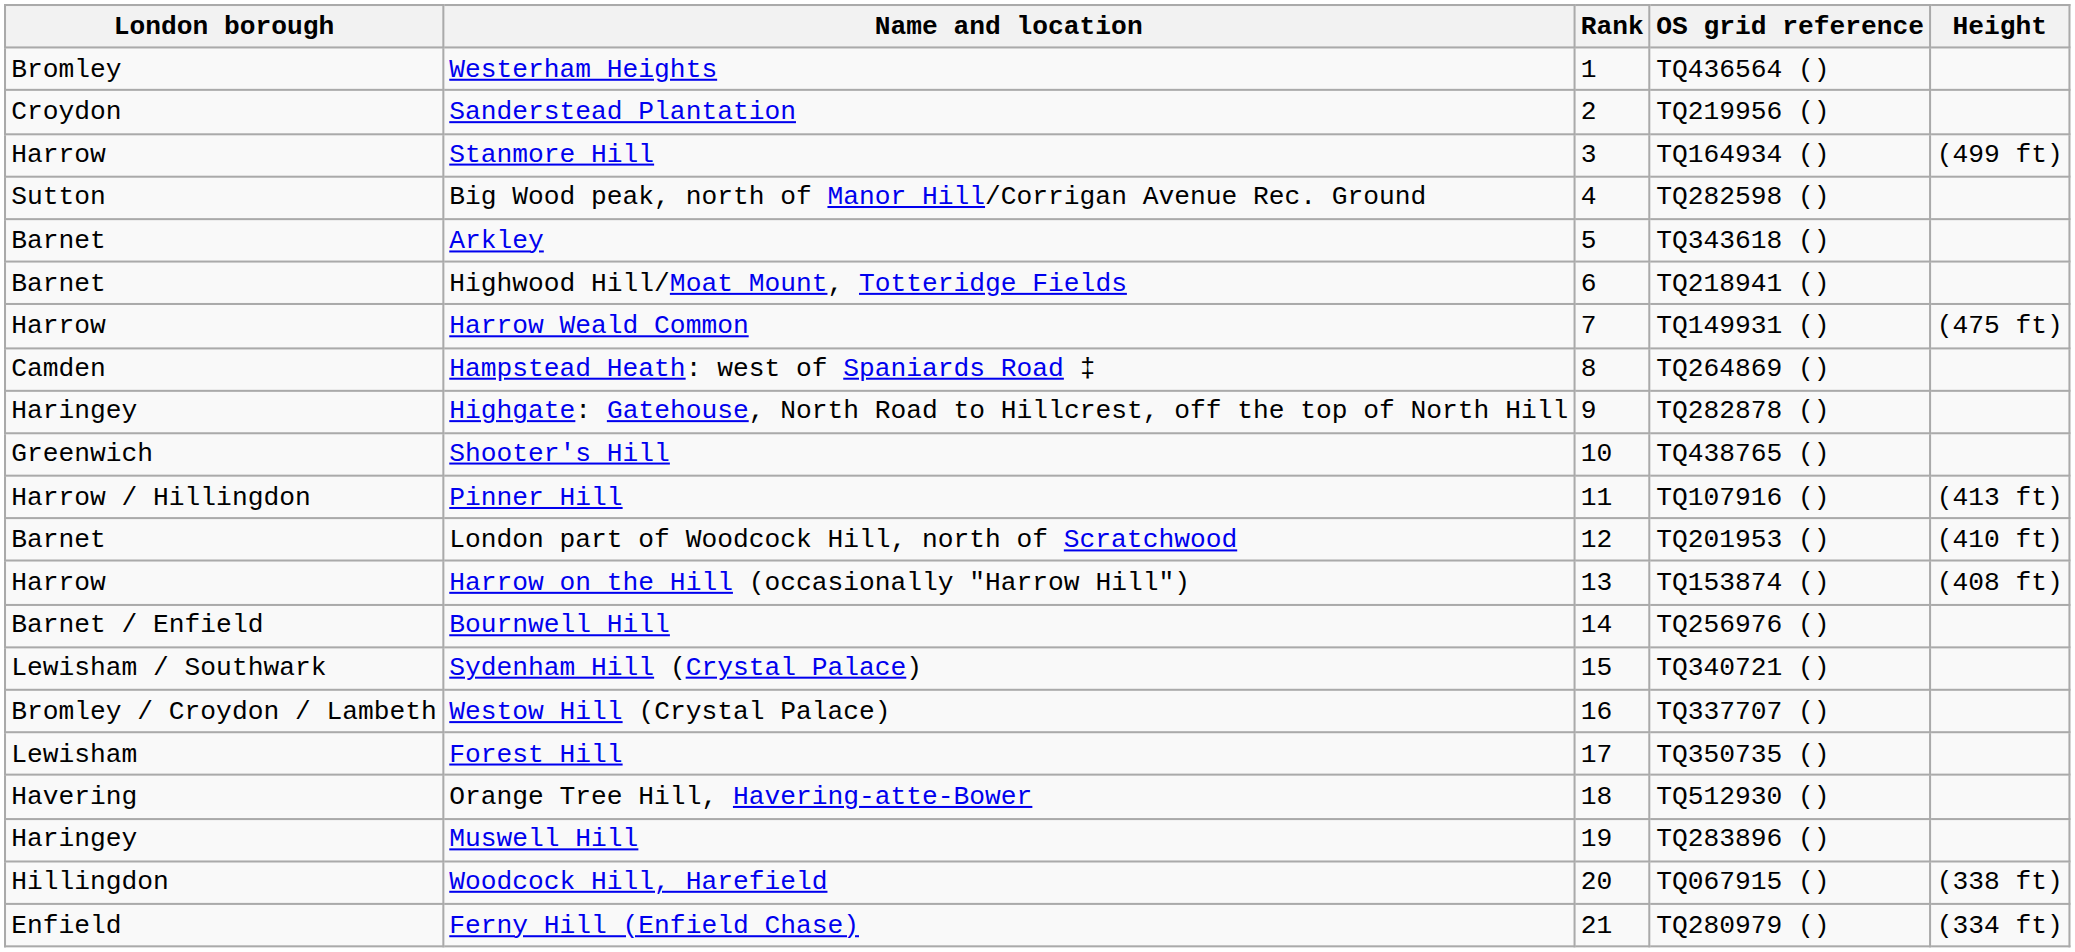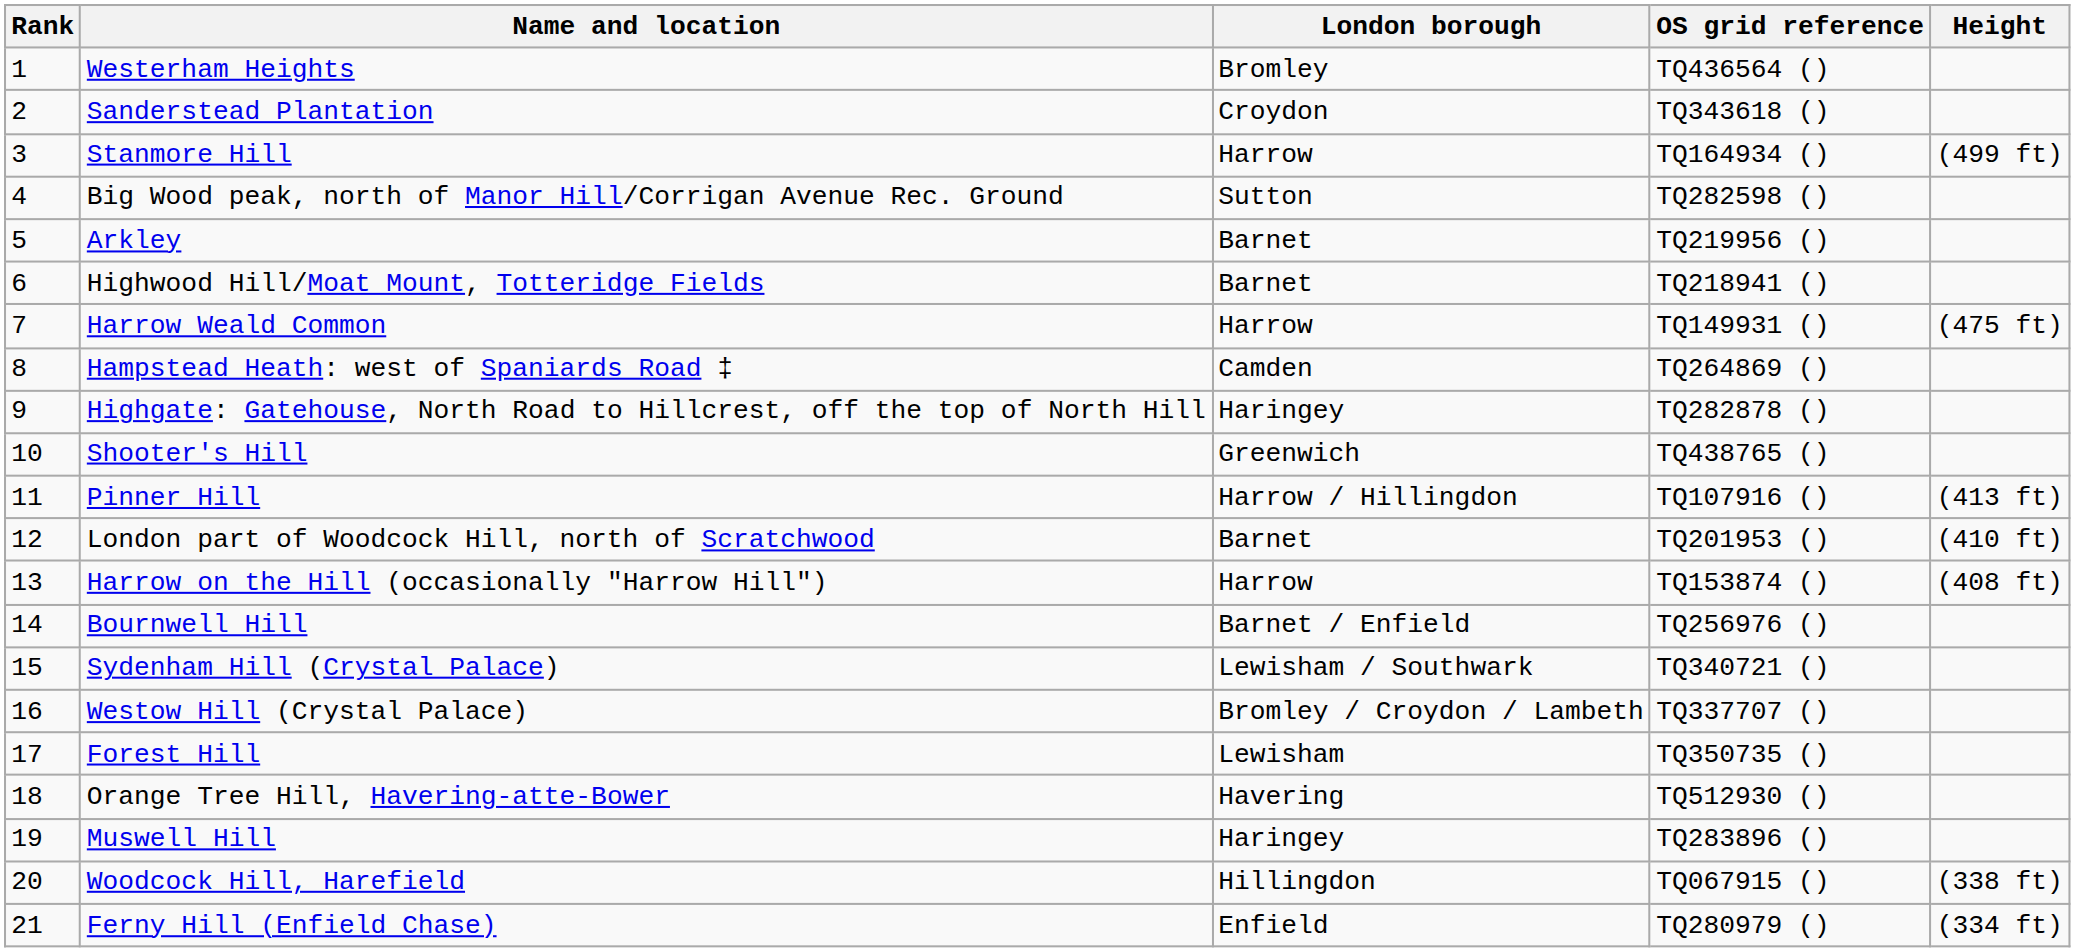 <table class="wikitable sortable">
 <tr>
+<th>Rank</th>
+<th>Name and location</th>
 <th>London borough</th>
-<th>Name and location</th>
-<th>Rank</th>
 <th>OS grid reference</th>
 <th>Height</th>
 </tr>
 <tr>
+<td>1</td>
+<td><a href='#'>Westerham Heights</a></td>
 <td>Bromley</td>
-<td><a href='#'>Westerham Heights</a></td>
-<td>1</td>
 <td>TQ436564 ()</td>
 <td></td>
 </tr>
 <tr>
+<td>2</td>
+<td><a href='#'>Sanderstead Plantation</a></td>
 <td>Croydon</td>
-<td><a href='#'>Sanderstead Plantation</a></td>
-<td>2</td>
+<td>TQ343618 ()</td>
+<td></td>
+</tr>
+<tr>
+<td>3</td>
+<td><a href='#'>Stanmore Hill</a></td>
+<td>Harrow</td>
+<td>TQ164934 ()</td>
+<td> (499 ft)</td>
+</tr>
+<tr>
+<td>4</td>
+<td>Big Wood peak, north of <a href='#'>Manor Hill</a>/Corrigan Avenue Rec. Ground</td>
+<td>Sutton</td>
+<td>TQ282598 ()</td>
+<td></td>
+</tr>
+<tr>
+<td>5</td>
+<td><a href='#'>Arkley</a></td>
+<td>Barnet</td>
 <td>TQ219956 ()</td>
 <td></td>
 </tr>
 <tr>
-<td>Harrow</td>
-<td><a href='#'>Stanmore Hill</a></td>
-<td>3</td>
-<td>TQ164934 ()</td>
-<td> (499 ft)</td>
-</tr>
-<tr>
-<td>Sutton</td>
-<td>Big Wood peak, north of <a href='#'>Manor Hill</a>/Corrigan Avenue Rec. Ground</td>
-<td>4</td>
-<td>TQ282598 ()</td>
-<td></td>
-</tr>
-<tr>
+<td>6</td>
+<td>Highwood Hill/<a href='#'>Moat Mount</a>, <a href='#'>Totteridge Fields</a></td>
 <td>Barnet</td>
-<td><a href='#'>Arkley</a></td>
-<td>5</td>
-<td>TQ343618 ()</td>
-<td></td>
-</tr>
-<tr>
-<td>Barnet</td>
-<td>Highwood Hill/<a href='#'>Moat Mount</a>, <a href='#'>Totteridge Fields</a></td>
-<td>6</td>
 <td>TQ218941 ()</td>
 <td></td>
 </tr>
 <tr>
+<td>7</td>
+<td><a href='#'>Harrow Weald Common</a></td>
 <td>Harrow</td>
-<td><a href='#'>Harrow Weald Common</a></td>
-<td>7</td>
 <td>TQ149931 ()</td>
 <td> (475 ft)</td>
 </tr>
 <tr>
+<td>8</td>
+<td><a href='#'>Hampstead Heath</a>: west of <a href='#'>Spaniards Road</a> ‡</td>
 <td>Camden</td>
-<td><a href='#'>Hampstead Heath</a>: west of <a href='#'>Spaniards Road</a> ‡</td>
-<td>8</td>
 <td>TQ264869 ()</td>
 <td></td>
 </tr>
 <tr>
+<td>9</td>
+<td><a href='#'>Highgate</a>: <a href='#'>Gatehouse</a>, North Road to Hillcrest, off the top of North Hill</td>
 <td>Haringey</td>
-<td><a href='#'>Highgate</a>: <a href='#'>Gatehouse</a>, North Road to Hillcrest, off the top of North Hill</td>
-<td>9</td>
 <td>TQ282878 ()</td>
 <td></td>
 </tr>
 <tr>
+<td>10</td>
+<td><a href='#'>Shooter's Hill</a></td>
 <td>Greenwich</td>
-<td><a href='#'>Shooter's Hill</a></td>
-<td>10</td>
 <td>TQ438765 ()</td>
 <td></td>
 </tr>
 <tr>
+<td>11</td>
+<td><a href='#'>Pinner Hill</a></td>
 <td>Harrow / Hillingdon</td>
-<td><a href='#'>Pinner Hill</a></td>
-<td>11</td>
 <td>TQ107916 ()</td>
 <td> (413 ft) </td>
 </tr>
 <tr>
+<td>12</td>
+<td>London part of Woodcock Hill, north of <a href='#'>Scratchwood</a></td>
 <td>Barnet</td>
-<td>London part of Woodcock Hill, north of <a href='#'>Scratchwood</a></td>
-<td>12</td>
 <td>TQ201953 ()</td>
 <td> (410 ft) </td>
 </tr>
 <tr>
+<td>13</td>
+<td><a href='#'>Harrow on the Hill</a> (occasionally "Harrow Hill")</td>
 <td>Harrow</td>
-<td><a href='#'>Harrow on the Hill</a> (occasionally "Harrow Hill")</td>
-<td>13</td>
 <td>TQ153874 ()</td>
 <td> (408 ft)</td>
 </tr>
 <tr>
+<td>14</td>
+<td><a href='#'>Bournwell Hill</a></td>
 <td>Barnet / Enfield</td>
-<td><a href='#'>Bournwell Hill</a></td>
-<td>14</td>
 <td>TQ256976 ()</td>
 <td></td>
 </tr>
 <tr>
+<td>15</td>
+<td><a href='#'>Sydenham Hill</a> (<a href='#'>Crystal Palace</a>)</td>
 <td>Lewisham / Southwark</td>
-<td><a href='#'>Sydenham Hill</a> (<a href='#'>Crystal Palace</a>)</td>
-<td>15</td>
 <td>TQ340721 ()</td>
 <td></td>
 </tr>
 <tr>
+<td>16</td>
+<td><a href='#'>Westow Hill</a> (Crystal Palace)</td>
 <td>Bromley / Croydon / Lambeth</td>
-<td><a href='#'>Westow Hill</a> (Crystal Palace)</td>
-<td>16</td>
 <td>TQ337707 ()</td>
 <td></td>
 </tr>
 <tr>
+<td>17</td>
+<td><a href='#'>Forest Hill</a></td>
 <td>Lewisham</td>
-<td><a href='#'>Forest Hill</a></td>
-<td>17</td>
 <td>TQ350735 ()</td>
 <td></td>
 </tr>
 <tr>
+<td>18</td>
+<td>Orange Tree Hill, <a href='#'>Havering-atte-Bower</a></td>
 <td>Havering</td>
-<td>Orange Tree Hill, <a href='#'>Havering-atte-Bower</a></td>
-<td>18</td>
 <td>TQ512930 ()</td>
 <td></td>
 </tr>
 <tr>
+<td>19</td>
+<td><a href='#'>Muswell Hill</a></td>
 <td>Haringey</td>
-<td><a href='#'>Muswell Hill</a></td>
-<td>19</td>
 <td>TQ283896 ()</td>
 <td></td>
 </tr>
 <tr>
+<td>20</td>
+<td><a href='#'>Woodcock Hill, Harefield</a></td>
 <td>Hillingdon</td>
-<td><a href='#'>Woodcock Hill, Harefield</a></td>
-<td>20</td>
 <td>TQ067915 ()</td>
 <td> (338 ft) </td>
 </tr>
 <tr>
+<td>21</td>
+<td><a href='#'>Ferny Hill (Enfield Chase)</a></td>
 <td>Enfield</td>
-<td><a href='#'>Ferny Hill (Enfield Chase)</a></td>
-<td>21</td>
 <td>TQ280979 ()</td>
 <td> (334 ft) </td>
 </tr>
 </table>
